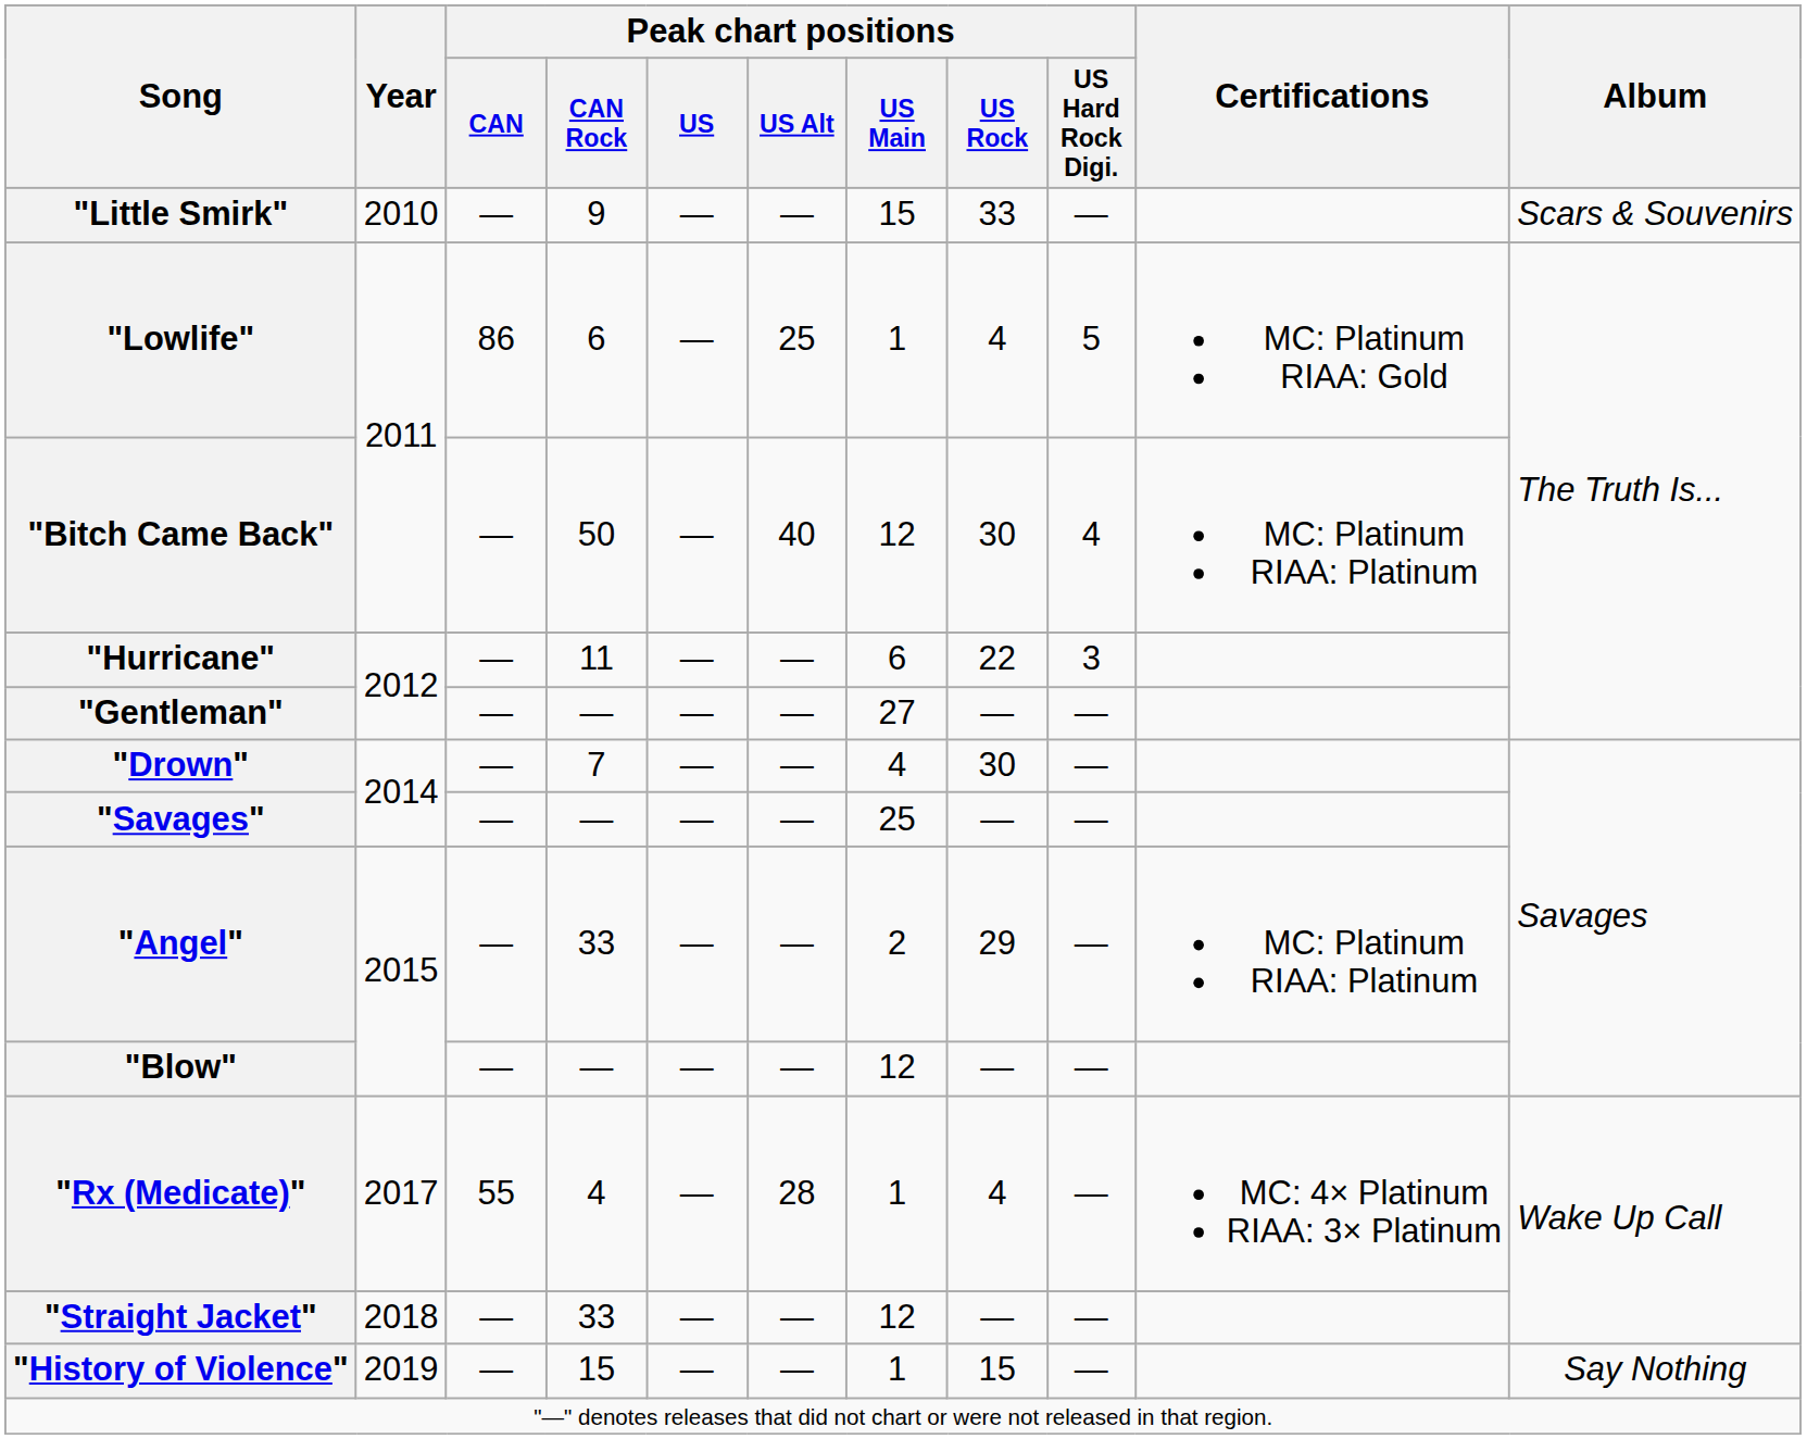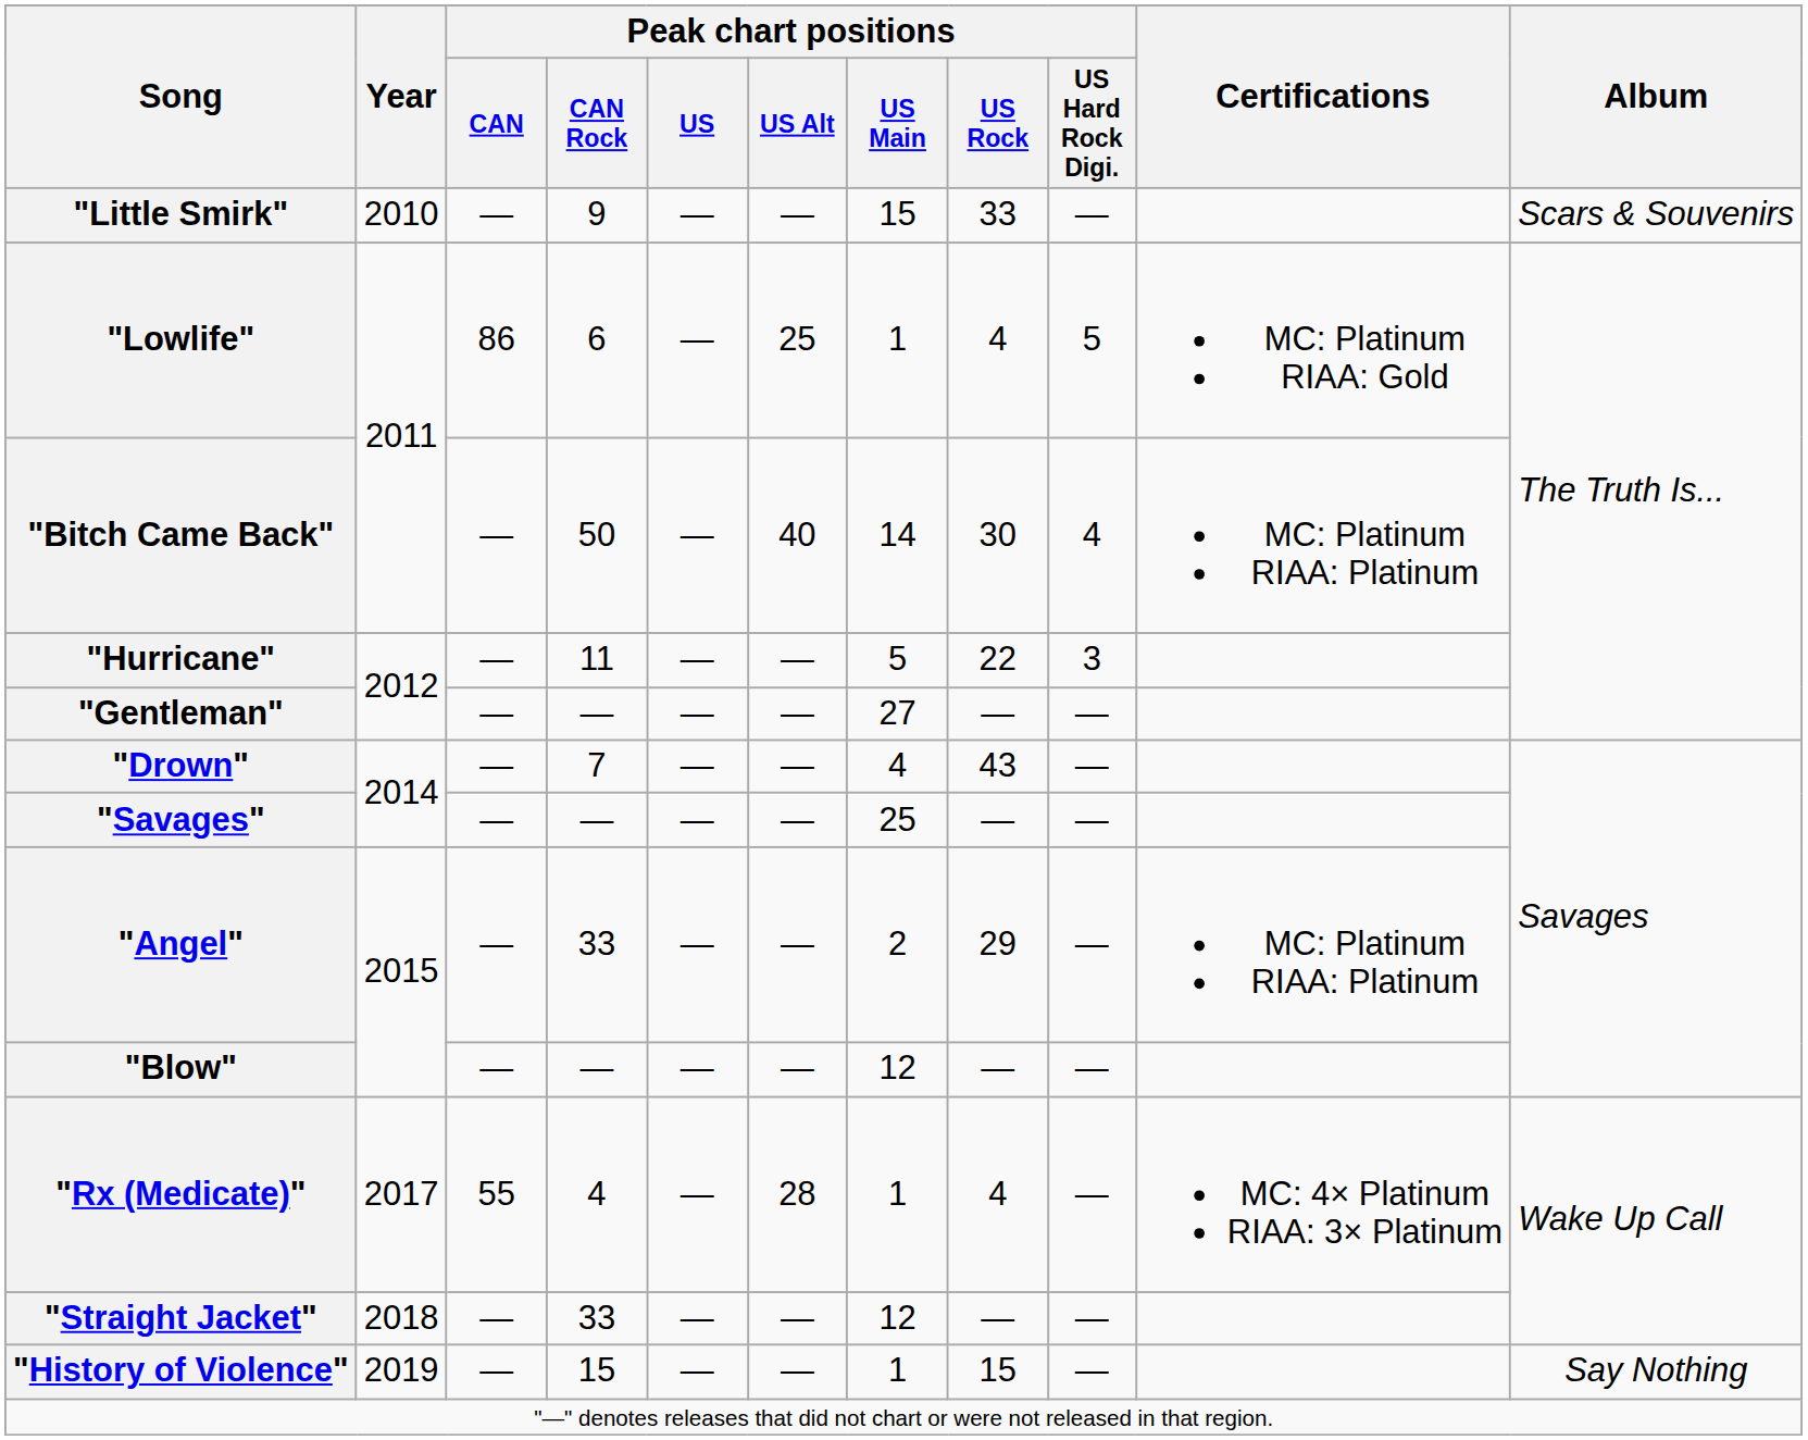 <table class="wikitable plainrowheaders" style="text-align:center;">
 <tr>
 <th scope="col" rowspan="2">Song</th>
 <th scope="col" rowspan="2">Year</th>
 <th scope="col" colspan="7">Peak chart positions</th>
 <th scope="col" rowspan="2">Certifications</th>
 <th scope="col" rowspan="2">Album</th>
 </tr>
 <tr style="font-size:75%">
 <th style="width:3.5em;"><a href='#'>CAN</a><br></th>
 <th style="width:3.5em;"><a href='#'>CAN Rock</a><br></th>
 <th style="width:3.5em;"><a href='#'>US</a></th>
 <th style="width:3.5em;"><a href='#'>US Alt</a></th>
 <th style="width:3.5em;"><a href='#'>US Main</a></th>
 <th style="width:3.5em;"><a href='#'>US Rock</a></th>
 <th scope="col" style="width:3em">US Hard Rock Digi.</th>
 </tr>
 <tr>
 <th scope="row">"Little Smirk"</th>
 <td>2010</td>
 <td>—</td>
 <td>9</td>
 <td>—</td>
 <td>—</td>
 <td>15</td>
 <td>33</td>
 <td>—</td>
 <td></td>
 <td><em>Scars & Souvenirs</em></td>
 </tr>
 <tr>
 <th scope="row">"Lowlife"</th>
 <td rowspan="2">2011</td>
 <td>86</td>
 <td>6</td>
 <td>—</td>
 <td>25</td>
 <td>1</td>
 <td>4</td>
 <td>5</td>
 <td><br><ul><li>MC: Platinum</li><li>RIAA: Gold</li></ul></td>
 <td rowspan="4" style="text-align:left;"><em>The Truth Is...</em></td>
 </tr>
 <tr>
 <th scope="row">"Bitch Came Back"</th>
 <td>—</td>
 <td>50</td>
 <td>—</td>
 <td>40</td>
-<td>12</td>
+<td>14</td>
 <td>30</td>
 <td>4</td>
 <td><br><ul><li>MC: Platinum</li><li>RIAA: Platinum</li></ul></td>
 </tr>
 <tr>
 <th scope="row">"Hurricane"</th>
 <td rowspan="2">2012</td>
 <td>—</td>
 <td>11</td>
 <td>—</td>
 <td>—</td>
-<td>6</td>
+<td>5</td>
 <td>22</td>
 <td>3</td>
 <td></td>
 </tr>
 <tr>
 <th scope="row">"Gentleman"</th>
 <td>—</td>
 <td>—</td>
 <td>—</td>
 <td>—</td>
 <td>27</td>
 <td>—</td>
 <td>—</td>
 <td></td>
 </tr>
 <tr>
 <th scope="row">"<a href='#'>Drown</a>"</th>
 <td rowspan="2">2014</td>
 <td>—</td>
 <td>7</td>
 <td>—</td>
 <td>—</td>
 <td>4</td>
-<td>30</td>
+<td>43</td>
 <td>—</td>
 <td></td>
 <td rowspan="4" style="text-align:left;"><em>Savages</em></td>
 </tr>
 <tr>
 <th scope="row">"<a href='#'>Savages</a>"<br></th>
 <td>—</td>
 <td>—</td>
 <td>—</td>
 <td>—</td>
 <td>25</td>
 <td>—</td>
 <td>—</td>
 <td></td>
 </tr>
 <tr>
 <th scope="row">"<a href='#'>Angel</a>"</th>
 <td rowspan="2">2015</td>
 <td>—</td>
 <td>33</td>
 <td>—</td>
 <td>—</td>
 <td>2</td>
 <td>29</td>
 <td>—</td>
 <td><br><ul><li>MC: Platinum</li><li>RIAA: Platinum</li></ul></td>
 </tr>
 <tr>
 <th scope="row">"Blow"</th>
 <td>—</td>
 <td>—</td>
 <td>—</td>
 <td>—</td>
 <td>12</td>
 <td>—</td>
 <td>—</td>
 <td></td>
 </tr>
 <tr>
 <th scope="row">"<a href='#'>Rx (Medicate)</a>"</th>
 <td>2017</td>
 <td>55</td>
 <td>4</td>
 <td>—</td>
 <td>28</td>
 <td>1</td>
 <td>4</td>
 <td>—</td>
 <td><br><ul><li>MC: 4× Platinum</li><li>RIAA: 3× Platinum</li></ul></td>
 <td rowspan="2" style="text-align:left;"><em>Wake Up Call</em></td>
 </tr>
 <tr>
 <th scope="row">"<a href='#'>Straight Jacket</a>"</th>
 <td>2018</td>
 <td>—</td>
 <td>33</td>
 <td>—</td>
 <td>—</td>
 <td>12</td>
 <td>—</td>
 <td>—</td>
 <td></td>
 </tr>
 <tr>
 <th scope="row">"<a href='#'>History of Violence</a>"</th>
 <td>2019</td>
 <td>—</td>
 <td>15</td>
 <td>—</td>
 <td>—</td>
 <td>1</td>
 <td>15</td>
 <td>—</td>
 <td></td>
 <td><em>Say Nothing</em></td>
 </tr>
 <tr>
 <td align="center" colspan="12" style="font-size: 8pt">"—" denotes releases that did not chart or were not released in that region.</td>
 </tr>
 </table>
